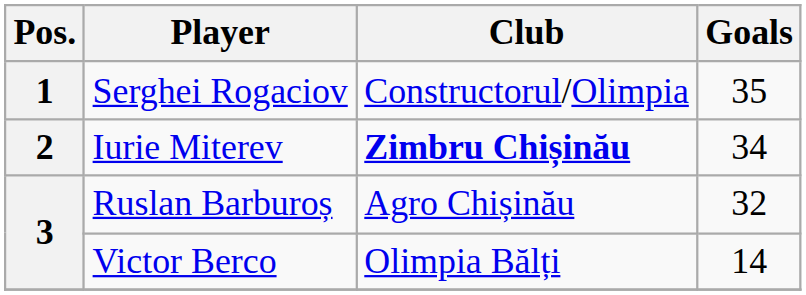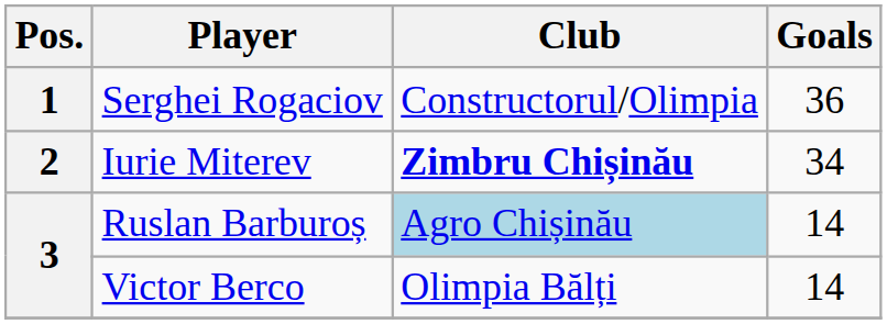 <table class="wikitable">
 <tr>
 <th>Pos.</th>
 <th>Player</th>
 <th>Club</th>
 <th>Goals</th>
 </tr>
 <tr>
 <th align=center>1</th>
 <td> <a href='#'>Serghei Rogaciov</a></td>
 <td><a href='#'>Constructorul</a>/<a href='#'>Olimpia</a></td>
-<td align=center>35</td>
+<td align=center>36</td>
 </tr>
 <tr>
 <th align=center>2</th>
 <td> <a href='#'>Iurie Miterev</a></td>
 <td><strong><a href='#'>Zimbru Chișinău</a></strong></td>
 <td align=center>34</td>
 </tr>
 <tr>
 <th rowspan=2 align=center>3</th>
 <td> <a href='#'>Ruslan Barburoș</a></td>
-<td><a href='#'>Agro Chișinău</a></td>
-<td align=center>32</td>
+<td style="background: lightblue;"><a href='#'>Agro Chișinău</a></td>
+<td align=center>14</td>
 </tr>
 <tr>
 <td> <a href='#'>Victor Berco</a></td>
 <td><a href='#'>Olimpia Bălți</a></td>
 <td align=center>14</td>
 </tr>
 <tr>
 </tr>
 </table>
